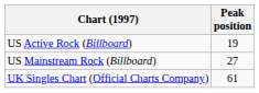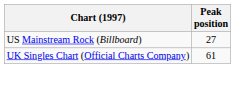 <table class="wikitable sortable">
 <tr>
 <th>Chart (1997)</th>
 <th>Peak<br>position</th>
-</tr>
-<tr>
-<td>US <a href='#'>Active Rock</a> (<em><a href='#'>Billboard</a></em>)</td>
-<td align="center">19</td>
 </tr>
 <tr>
 <td>US <a href='#'>Mainstream Rock</a> (<em>Billboard</em>)</td>
 <td align="center">27</td>
 </tr>
 <tr>
 <td><a href='#'>UK Singles Chart</a> (<a href='#'>Official Charts Company</a>)</td>
 <td align="center">61</td>
 </tr>
 </table>
